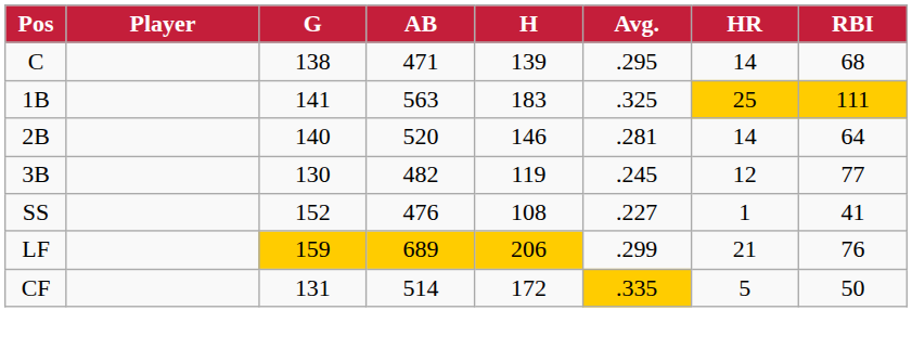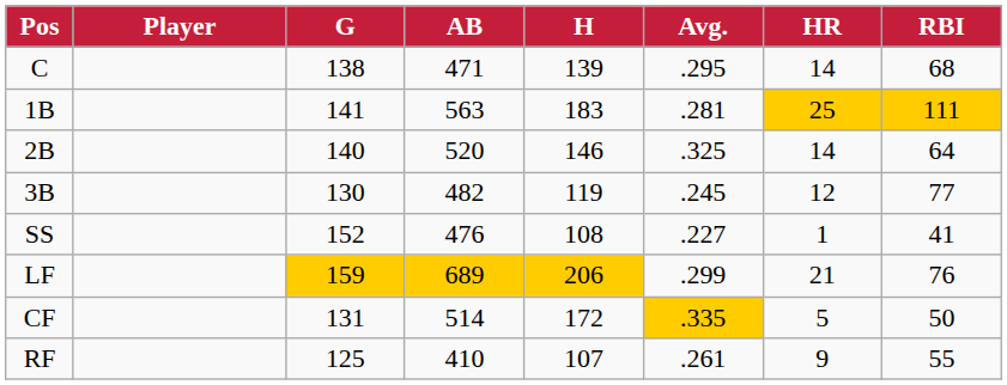 <table class="wikitable sortable">
 <tr>
 <th style="background:#c41e3a;color:white;" width="5%">Pos</th>
 <th style="background:#c41e3a;color:white;" width="16%">Player</th>
 <th style="background:#c41e3a;color:white;" width="9%">G</th>
 <th style="background:#c41e3a;color:white;" width="9%">AB</th>
 <th style="background:#c41e3a;color:white;" width="9%">H</th>
 <th style="background:#c41e3a;color:white;" width="9%">Avg.</th>
 <th style="background:#c41e3a;color:white;" width="9%">HR</th>
 <th style="background:#c41e3a;color:white;" width="9%">RBI</th>
 </tr>
 <tr align="center">
 <td>C</td>
 <td></td>
 <td>138</td>
 <td>471</td>
 <td>139</td>
 <td>.295</td>
 <td>14</td>
 <td>68</td>
 </tr>
 <tr align="center">
 <td>1B</td>
 <td></td>
 <td>141</td>
 <td>563</td>
 <td>183</td>
-<td>.325</td>
+<td>.281</td>
 <td bgcolor="#FFCC00">25</td>
 <td bgcolor="#FFCC00">111</td>
 </tr>
 <tr align="center">
 <td>2B</td>
 <td></td>
 <td>140</td>
 <td>520</td>
 <td>146</td>
-<td>.281</td>
+<td>.325</td>
 <td>14</td>
 <td>64</td>
 </tr>
 <tr align="center">
 <td>3B</td>
 <td></td>
 <td>130</td>
 <td>482</td>
 <td>119</td>
 <td>.245</td>
 <td>12</td>
 <td>77</td>
 </tr>
 <tr align="center">
 <td>SS</td>
 <td></td>
 <td>152</td>
 <td>476</td>
 <td>108</td>
 <td>.227</td>
 <td>1</td>
 <td>41</td>
 </tr>
 <tr align="center">
 <td>LF</td>
 <td></td>
 <td bgcolor="#FFCC00">159</td>
 <td bgcolor="#FFCC00">689</td>
 <td bgcolor="#FFCC00">206</td>
 <td>.299</td>
 <td>21</td>
 <td>76</td>
 </tr>
 <tr align="center">
 <td>CF</td>
 <td></td>
 <td>131</td>
 <td>514</td>
 <td>172</td>
 <td bgcolor="#FFCC00">.335</td>
 <td>5</td>
 <td>50</td>
 </tr>
+<tr align="center">
+<td>RF</td>
+<td></td>
+<td>125</td>
+<td>410</td>
+<td>107</td>
+<td>.261</td>
+<td>9</td>
+<td>55</td>
+</tr>
 </table>
